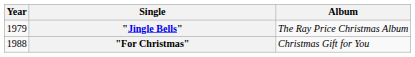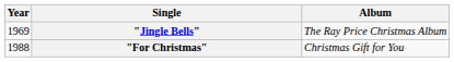 <table class="wikitable plainrowheaders" style="text-align:center;">
 <tr>
 <th>Year</th>
 <th style="width:24em;">Single</th>
 <th>Album</th>
 </tr>
 <tr>
-<td>1979</td>
+<td>1969</td>
 <th scope="row">"<a href='#'>Jingle Bells</a>"</th>
 <td align="left"><em>The Ray Price Christmas Album</em></td>
 </tr>
 <tr>
 <td>1988</td>
 <th scope="row">"For Christmas"</th>
 <td align="left"><em>Christmas Gift for You</em></td>
 </tr>
 </table>
